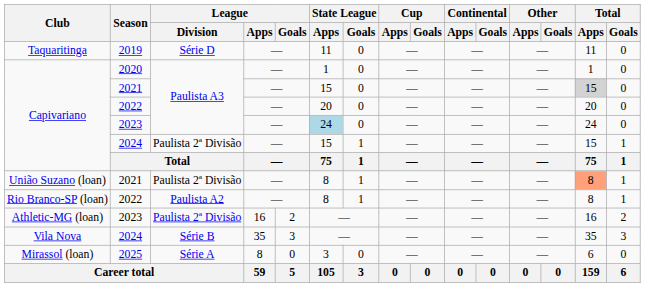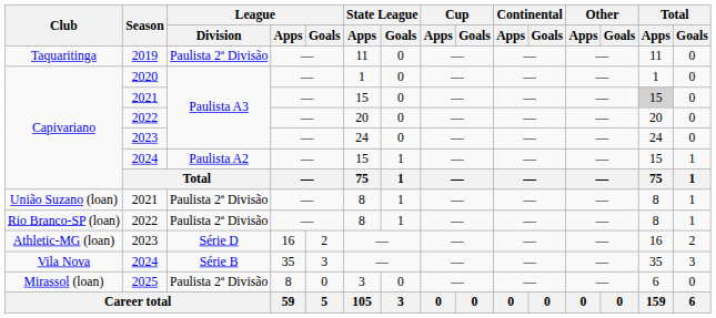 <table class="wikitable" style="text-align: center">
 <tr>
 <th rowspan="2">Club</th>
 <th rowspan="2">Season</th>
 <th colspan="3">League</th>
 <th colspan="2">State League</th>
 <th colspan="2">Cup</th>
 <th colspan="2">Continental</th>
 <th colspan="2">Other</th>
 <th colspan="2">Total</th>
 </tr>
 <tr>
 <th>Division</th>
 <th>Apps</th>
 <th>Goals</th>
 <th>Apps</th>
 <th>Goals</th>
 <th>Apps</th>
 <th>Goals</th>
 <th>Apps</th>
 <th>Goals</th>
 <th>Apps</th>
 <th>Goals</th>
 <th>Apps</th>
 <th>Goals</th>
 </tr>
 <tr>
 <td><a href='#'>Taquaritinga</a></td>
 <td><a href='#'>2019</a></td>
-<td><a href='#'>Série D</a></td>
+<td><a href='#'>Paulista 2ª Divisão</a></td>
 <td colspan="2">—</td>
 <td>11</td>
 <td>0</td>
 <td colspan="2">—</td>
 <td colspan="2">—</td>
 <td colspan="2">—</td>
 <td>11</td>
 <td>0</td>
 </tr>
 <tr>
 <td rowspan="6"><a href='#'>Capivariano</a></td>
 <td><a href='#'>2020</a></td>
 <td rowspan="4"><a href='#'>Paulista A3</a></td>
 <td colspan="2">—</td>
 <td>1</td>
 <td>0</td>
 <td colspan="2">—</td>
 <td colspan="2">—</td>
 <td colspan="2">—</td>
 <td>1</td>
 <td>0</td>
 </tr>
 <tr>
 <td><a href='#'>2021</a></td>
 <td colspan="2">—</td>
 <td>15</td>
 <td>0</td>
 <td colspan="2">—</td>
 <td colspan="2">—</td>
 <td colspan="2">—</td>
 <td style="background: lightgrey;">15</td>
 <td>0</td>
 </tr>
 <tr>
 <td><a href='#'>2022</a></td>
 <td colspan="2">—</td>
 <td>20</td>
 <td>0</td>
 <td colspan="2">—</td>
 <td colspan="2">—</td>
 <td colspan="2">—</td>
 <td>20</td>
 <td>0</td>
 </tr>
 <tr>
 <td><a href='#'>2023</a></td>
 <td colspan="2">—</td>
-<td style="background: lightblue;">24</td>
+<td>24</td>
 <td>0</td>
 <td colspan="2">—</td>
 <td colspan="2">—</td>
 <td colspan="2">—</td>
 <td>24</td>
 <td>0</td>
 </tr>
 <tr>
 <td><a href='#'>2024</a></td>
-<td>Paulista 2ª Divisão</td>
+<td><a href='#'>Paulista A2</a></td>
 <td colspan="2">—</td>
 <td>15</td>
 <td>1</td>
 <td colspan="2">—</td>
 <td colspan="2">—</td>
 <td colspan="2">—</td>
 <td>15</td>
 <td>1</td>
 </tr>
 <tr>
 <th colspan="2">Total</th>
 <th colspan="2">—</th>
 <th>75</th>
 <th>1</th>
 <th colspan="2">—</th>
 <th colspan="2">—</th>
 <th colspan="2">—</th>
 <th>75</th>
 <th>1</th>
 </tr>
 <tr>
 <td><a href='#'>União Suzano</a> (loan)</td>
 <td>2021</td>
 <td>Paulista 2ª Divisão</td>
 <td colspan="2">—</td>
 <td>8</td>
 <td>1</td>
 <td colspan="2">—</td>
 <td colspan="2">—</td>
 <td colspan="2">—</td>
-<td style="background: lightsalmon;">8</td>
+<td>8</td>
 <td>1</td>
 </tr>
 <tr>
 <td><a href='#'>Rio Branco-SP</a> (loan)</td>
 <td>2022</td>
-<td><a href='#'>Paulista A2</a></td>
+<td>Paulista 2ª Divisão</td>
 <td colspan="2">—</td>
 <td>8</td>
 <td>1</td>
 <td colspan="2">—</td>
 <td colspan="2">—</td>
 <td colspan="2">—</td>
 <td>8</td>
 <td>1</td>
 </tr>
 <tr>
 <td><a href='#'>Athletic-MG</a> (loan)</td>
 <td>2023</td>
-<td><a href='#'>Paulista 2ª Divisão</a></td>
+<td><a href='#'>Série D</a></td>
 <td>16</td>
 <td>2</td>
 <td colspan="2">—</td>
 <td colspan="2">—</td>
 <td colspan="2">—</td>
 <td colspan="2">—</td>
 <td>16</td>
 <td>2</td>
 </tr>
 <tr>
 <td><a href='#'>Vila Nova</a></td>
 <td><a href='#'>2024</a></td>
 <td><a href='#'>Série B</a></td>
 <td>35</td>
 <td>3</td>
 <td colspan="2">—</td>
 <td colspan="2">—</td>
 <td colspan="2">—</td>
 <td colspan="2">—</td>
 <td>35</td>
 <td>3</td>
 </tr>
 <tr>
 <td><a href='#'>Mirassol</a> (loan)</td>
 <td><a href='#'>2025</a></td>
-<td><a href='#'>Série A</a></td>
+<td>Paulista 2ª Divisão</td>
 <td>8</td>
 <td>0</td>
 <td>3</td>
 <td>0</td>
 <td colspan="2">—</td>
 <td colspan="2">—</td>
 <td colspan="2">—</td>
 <td>6</td>
 <td>0</td>
 </tr>
 <tr>
 <th colspan="3"><strong>Career total</strong></th>
 <th>59</th>
 <th>5</th>
 <th>105</th>
 <th>3</th>
 <th>0</th>
 <th>0</th>
 <th>0</th>
 <th>0</th>
 <th>0</th>
 <th>0</th>
 <th>159</th>
 <th>6</th>
 </tr>
 </table>
